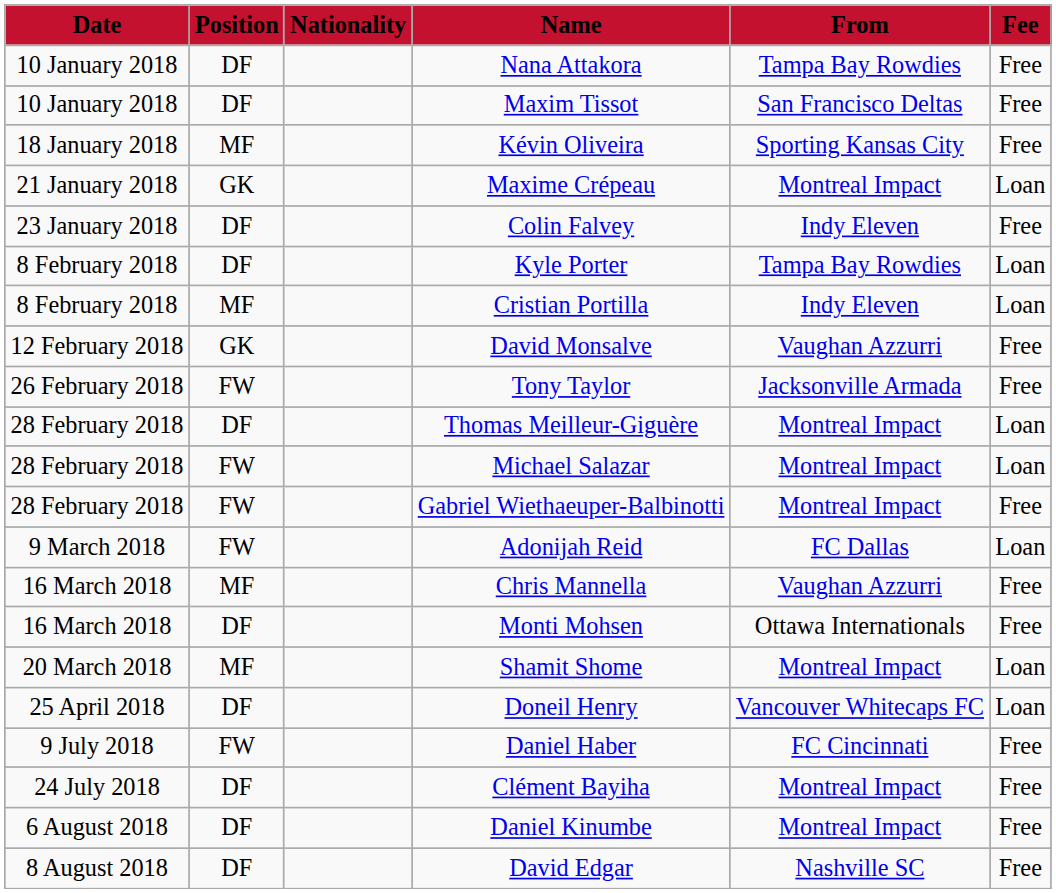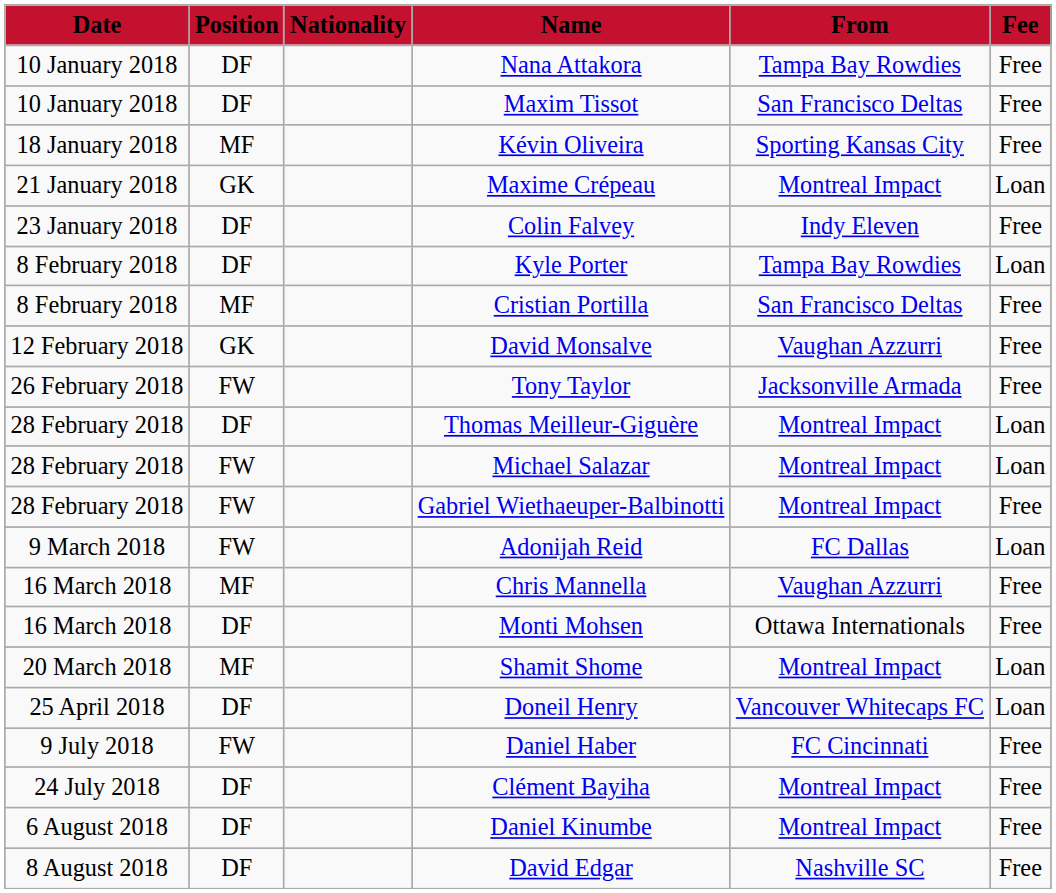 <table class="wikitable"  style="text-align:center; font-size:90%; ">
 <tr>
 <th style="background:#C4112F; color:#000000;" scope=col>Date</th>
 <th style="background:#C4112F; color:#000000;" scope=col>Position</th>
 <th style="background:#C4112F; color:#000000;" scope=col>Nationality</th>
 <th style="background:#C4112F; color:#000000;" scope=col>Name</th>
 <th style="background:#C4112F; color:#000000;" scope=col>From</th>
 <th style="background:#C4112F; color:#000000;" scope=col>Fee</th>
 </tr>
 <tr>
 <td>10 January 2018</td>
 <td>DF</td>
 <td></td>
 <td><a href='#'>Nana Attakora</a></td>
 <td> <a href='#'>Tampa Bay Rowdies</a></td>
 <td>Free</td>
 </tr>
 <tr>
 <td>10 January 2018</td>
 <td>DF</td>
 <td></td>
 <td><a href='#'>Maxim Tissot</a></td>
 <td> <a href='#'>San Francisco Deltas</a></td>
 <td>Free</td>
 </tr>
 <tr>
 <td>18 January 2018</td>
 <td>MF</td>
 <td></td>
 <td><a href='#'>Kévin Oliveira</a></td>
 <td> <a href='#'>Sporting Kansas City</a></td>
 <td>Free</td>
 </tr>
 <tr>
 <td>21 January 2018</td>
 <td>GK</td>
 <td></td>
 <td><a href='#'>Maxime Crépeau</a></td>
 <td><a href='#'>Montreal Impact</a></td>
 <td>Loan</td>
 </tr>
 <tr>
 <td>23 January 2018</td>
 <td>DF</td>
 <td></td>
 <td><a href='#'>Colin Falvey</a></td>
 <td> <a href='#'>Indy Eleven</a></td>
 <td>Free</td>
 </tr>
 <tr>
 <td>8 February 2018</td>
 <td>DF</td>
 <td></td>
 <td><a href='#'>Kyle Porter</a></td>
 <td> <a href='#'>Tampa Bay Rowdies</a></td>
 <td>Loan</td>
 </tr>
 <tr>
 <td>8 February 2018</td>
 <td>MF</td>
 <td></td>
 <td><a href='#'>Cristian Portilla</a></td>
-<td> <a href='#'>Indy Eleven</a></td>
-<td>Loan</td>
+<td> <a href='#'>San Francisco Deltas</a></td>
+<td>Free</td>
 </tr>
 <tr>
 <td>12 February 2018</td>
 <td>GK</td>
 <td></td>
 <td><a href='#'>David Monsalve</a></td>
 <td><a href='#'>Vaughan Azzurri</a></td>
 <td>Free</td>
 </tr>
 <tr>
 <td>26 February 2018</td>
 <td>FW</td>
 <td></td>
 <td><a href='#'>Tony Taylor</a></td>
 <td> <a href='#'>Jacksonville Armada</a></td>
 <td>Free</td>
 </tr>
 <tr>
 <td>28 February 2018</td>
 <td>DF</td>
 <td></td>
 <td><a href='#'>Thomas Meilleur-Giguère</a></td>
 <td><a href='#'>Montreal Impact</a></td>
 <td>Loan</td>
 </tr>
 <tr>
 <td>28 February 2018</td>
 <td>FW</td>
 <td></td>
 <td><a href='#'>Michael Salazar</a></td>
 <td><a href='#'>Montreal Impact</a></td>
 <td>Loan</td>
 </tr>
 <tr>
 <td>28 February 2018</td>
 <td>FW</td>
 <td></td>
 <td><a href='#'>Gabriel Wiethaeuper-Balbinotti</a></td>
 <td><a href='#'>Montreal Impact</a></td>
 <td>Free</td>
 </tr>
 <tr>
 <td>9 March 2018</td>
 <td>FW</td>
 <td></td>
 <td><a href='#'>Adonijah Reid</a></td>
 <td> <a href='#'>FC Dallas</a></td>
 <td>Loan</td>
 </tr>
 <tr>
 <td>16 March 2018</td>
 <td>MF</td>
 <td></td>
 <td><a href='#'>Chris Mannella</a></td>
 <td><a href='#'>Vaughan Azzurri</a></td>
 <td>Free</td>
 </tr>
 <tr>
 <td>16 March 2018</td>
 <td>DF</td>
 <td></td>
 <td><a href='#'>Monti Mohsen</a></td>
 <td>Ottawa Internationals</td>
 <td>Free</td>
 </tr>
 <tr>
 <td>20 March 2018</td>
 <td>MF</td>
 <td></td>
 <td><a href='#'>Shamit Shome</a></td>
 <td><a href='#'>Montreal Impact</a></td>
 <td>Loan</td>
 </tr>
 <tr>
 <td>25 April 2018</td>
 <td>DF</td>
 <td></td>
 <td><a href='#'>Doneil Henry</a></td>
 <td><a href='#'>Vancouver Whitecaps FC</a></td>
 <td>Loan</td>
 </tr>
 <tr>
 <td>9 July 2018</td>
 <td>FW</td>
 <td></td>
 <td><a href='#'>Daniel Haber</a></td>
 <td> <a href='#'>FC Cincinnati</a></td>
 <td>Free</td>
 </tr>
 <tr>
 <td>24 July 2018</td>
 <td>DF</td>
 <td></td>
 <td><a href='#'>Clément Bayiha</a></td>
 <td><a href='#'>Montreal Impact</a></td>
 <td>Free</td>
 </tr>
 <tr>
 <td>6 August 2018</td>
 <td>DF</td>
 <td></td>
 <td><a href='#'>Daniel Kinumbe</a></td>
 <td><a href='#'>Montreal Impact</a></td>
 <td>Free</td>
 </tr>
 <tr>
 <td>8 August 2018</td>
 <td>DF</td>
 <td></td>
 <td><a href='#'>David Edgar</a></td>
 <td> <a href='#'>Nashville SC</a></td>
 <td>Free</td>
 </tr>
 </table>
